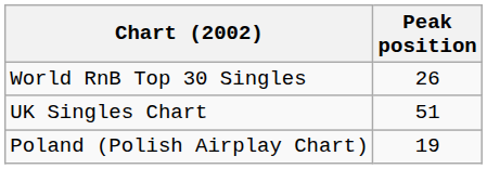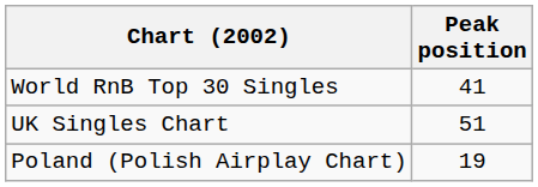 <table class="wikitable">
 <tr>
 <th>Chart (2002)</th>
 <th>Peak<br>position</th>
 </tr>
 <tr>
 <td align="left">World RnB Top 30 Singles</td>
-<td align="center">26</td>
+<td align="center">41</td>
 </tr>
 <tr>
 <td align="left">UK Singles Chart</td>
 <td align="center">51</td>
 </tr>
 <tr>
 <td align="left">Poland (Polish Airplay Chart)</td>
 <td align="center">19</td>
 </tr>
 </table>
